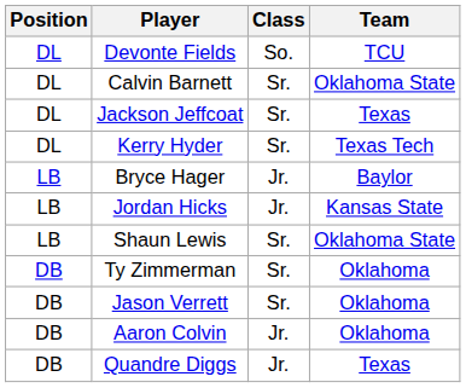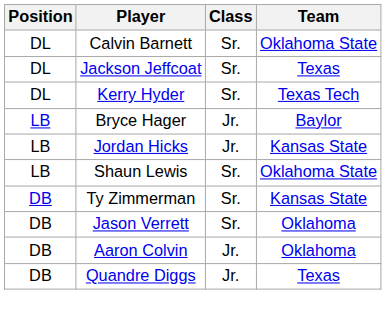 <table class="wikitable sortable" border="1">
 <tr>
 <th>Position</th>
 <th>Player</th>
 <th>Class</th>
 <th>Team</th>
-</tr>
-<tr>
-<td style="text-align:center; background:white"><a href='#'>DL</a></td>
-<td style="text-align:center; background:white"><a href='#'>Devonte Fields</a></td>
-<td style="text-align:center; background:white">So.</td>
-<td style="text-align:center; background:white"><a href='#'>TCU</a></td>
 </tr>
 <tr>
 <td style="text-align:center; background:white">DL</td>
 <td style="text-align:center; background:white">Calvin Barnett</td>
 <td style="text-align:center; background:white">Sr.</td>
 <td style="text-align:center; background:white"><a href='#'>Oklahoma State</a></td>
 </tr>
 <tr>
 <td style="text-align:center; background:white">DL</td>
 <td style="text-align:center; background:white"><a href='#'>Jackson Jeffcoat</a></td>
 <td style="text-align:center; background:white">Sr.</td>
 <td style="text-align:center; background:white"><a href='#'>Texas</a></td>
 </tr>
 <tr>
 <td style="text-align:center; background:white">DL</td>
 <td style="text-align:center; background:white"><a href='#'>Kerry Hyder</a></td>
 <td style="text-align:center; background:white">Sr.</td>
 <td style="text-align:center; background:white"><a href='#'>Texas Tech</a></td>
 </tr>
 <tr>
 <td style="text-align:center; background:white"><a href='#'>LB</a></td>
 <td style="text-align:center; background:white">Bryce Hager</td>
 <td style="text-align:center; background:white">Jr.</td>
 <td style="text-align:center; background:white"><a href='#'>Baylor</a></td>
 </tr>
 <tr>
 <td style="text-align:center; background:white">LB</td>
 <td style="text-align:center; background:white"><a href='#'>Jordan Hicks</a></td>
 <td style="text-align:center; background:white">Jr.</td>
 <td style="text-align:center; background:white"><a href='#'>Kansas State</a></td>
 </tr>
 <tr>
 <td style="text-align:center; background:white">LB</td>
 <td style="text-align:center; background:white">Shaun Lewis</td>
 <td style="text-align:center; background:white">Sr.</td>
 <td style="text-align:center; background:white"><a href='#'>Oklahoma State</a></td>
 </tr>
 <tr>
 <td style="text-align:center; background:white"><a href='#'>DB</a></td>
 <td style="text-align:center; background:white">Ty Zimmerman</td>
 <td style="text-align:center; background:white">Sr.</td>
-<td style="text-align:center; background:white"><a href='#'>Oklahoma</a></td>
+<td style="text-align:center; background:white"><a href='#'>Kansas State</a></td>
 </tr>
 <tr>
 <td style="text-align:center; background:white">DB</td>
 <td style="text-align:center; background:white"><a href='#'>Jason Verrett</a></td>
 <td style="text-align:center; background:white">Sr.</td>
 <td style="text-align:center; background:white"><a href='#'>Oklahoma</a></td>
 </tr>
 <tr>
 <td style="text-align:center; background:white">DB</td>
 <td style="text-align:center; background:white"><a href='#'>Aaron Colvin</a></td>
 <td style="text-align:center; background:white">Jr.</td>
 <td style="text-align:center; background:white"><a href='#'>Oklahoma</a></td>
 </tr>
 <tr>
 <td style="text-align:center; background:white">DB</td>
 <td style="text-align:center; background:white"><a href='#'>Quandre Diggs</a></td>
 <td style="text-align:center; background:white">Jr.</td>
 <td style="text-align:center; background:white"><a href='#'>Texas</a></td>
 </tr>
 </table>
